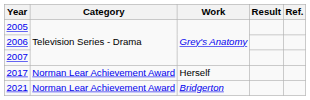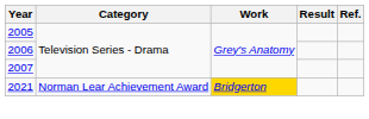 <table class="wikitable">
 <tr>
 <th>Year</th>
 <th>Category</th>
 <th>Work</th>
 <th>Result</th>
 <th>Ref.</th>
 </tr>
 <tr>
 <td><a href='#'>2005</a></td>
 <td rowspan="3">Television Series - Drama</td>
 <td rowspan="3"><em><a href='#'>Grey's Anatomy</a></em></td>
 <td></td>
 <td></td>
 </tr>
 <tr>
 <td><a href='#'>2006</a></td>
 <td></td>
 <td></td>
 </tr>
 <tr>
 <td><a href='#'>2007</a></td>
 <td></td>
 <td></td>
 </tr>
 <tr>
-<td><a href='#'>2017</a></td>
-<td><a href='#'>Norman Lear Achievement Award</a></td>
-<td>Herself</td>
-<td></td>
-<td></td>
-</tr>
-<tr>
 <td><a href='#'>2021</a></td>
 <td><a href='#'>Norman Lear Achievement Award</a></td>
-<td><em><a href='#'>Bridgerton</a></em></td>
+<td style="background: gold;"><em><a href='#'>Bridgerton</a></em></td>
 <td></td>
 <td></td>
 </tr>
 </table>
